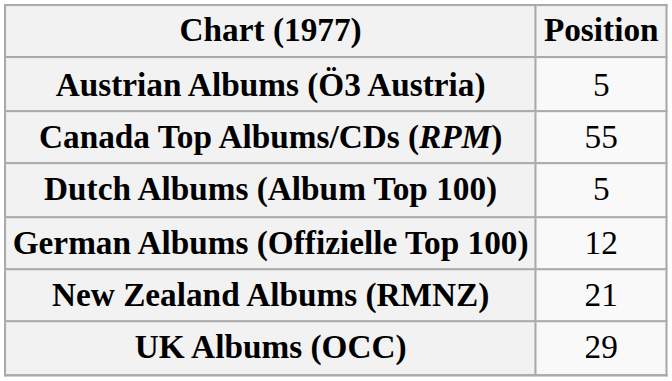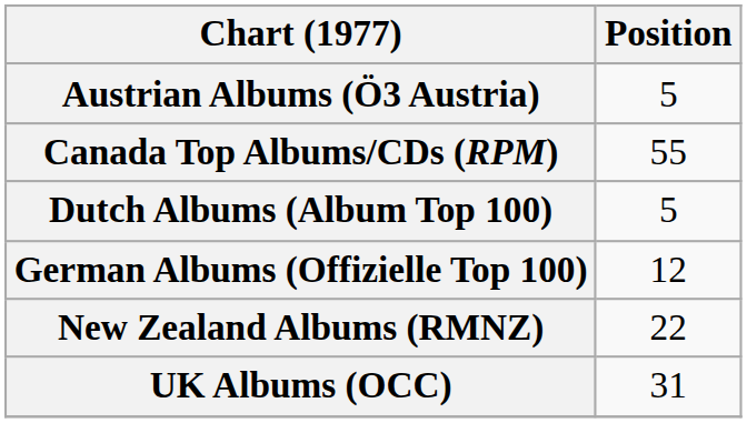 <table class="wikitable sortable plainrowheaders" style="text-align:center">
 <tr>
 <th scope="col">Chart (1977)</th>
 <th scope="col">Position</th>
 </tr>
 <tr>
 <th scope="row">Austrian Albums (Ö3 Austria)</th>
 <td>5</td>
 </tr>
 <tr>
 <th scope="row">Canada Top Albums/CDs (<em>RPM</em>)</th>
 <td>55</td>
 </tr>
 <tr>
 <th scope="row">Dutch Albums (Album Top 100)</th>
 <td>5</td>
 </tr>
 <tr>
 <th scope="row">German Albums (Offizielle Top 100)</th>
 <td>12</td>
 </tr>
 <tr>
 <th scope="row">New Zealand Albums (RMNZ)</th>
-<td>21</td>
+<td>22</td>
 </tr>
 <tr>
 <th scope="row">UK Albums (OCC)</th>
-<td>29</td>
+<td>31</td>
 </tr>
 <tr>
 </tr>
 </table>
